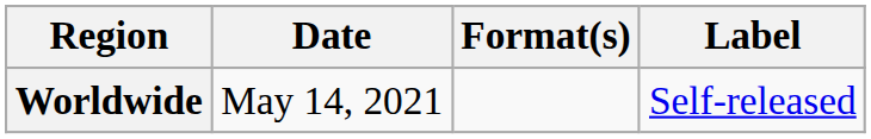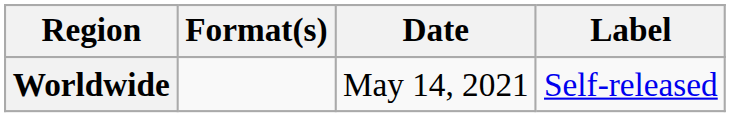 <table class="wikitable plainrowheaders">
 <tr>
 <th scope="col">Region</th>
+<th scope="col">Format(s)</th>
 <th scope="col">Date</th>
-<th scope="col">Format(s)</th>
 <th scope="col">Label</th>
 </tr>
 <tr>
 <th scope="row">Worldwide</th>
+<td></td>
 <td>May 14, 2021</td>
-<td></td>
 <td><a href='#'>Self-released</a></td>
 </tr>
 </table>
